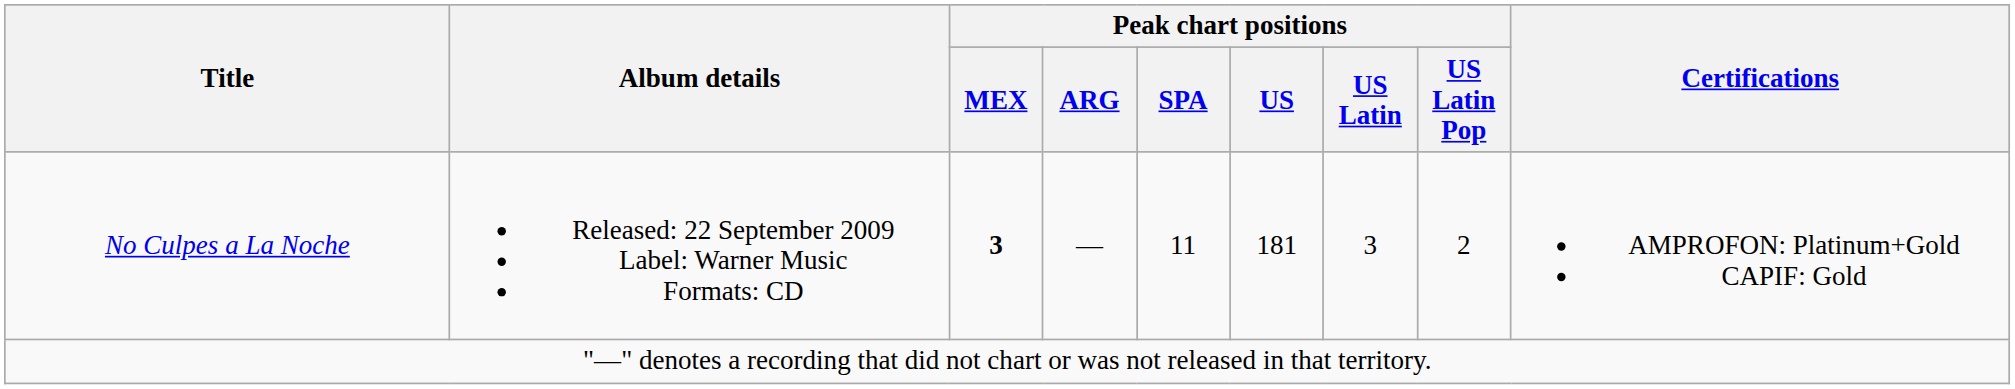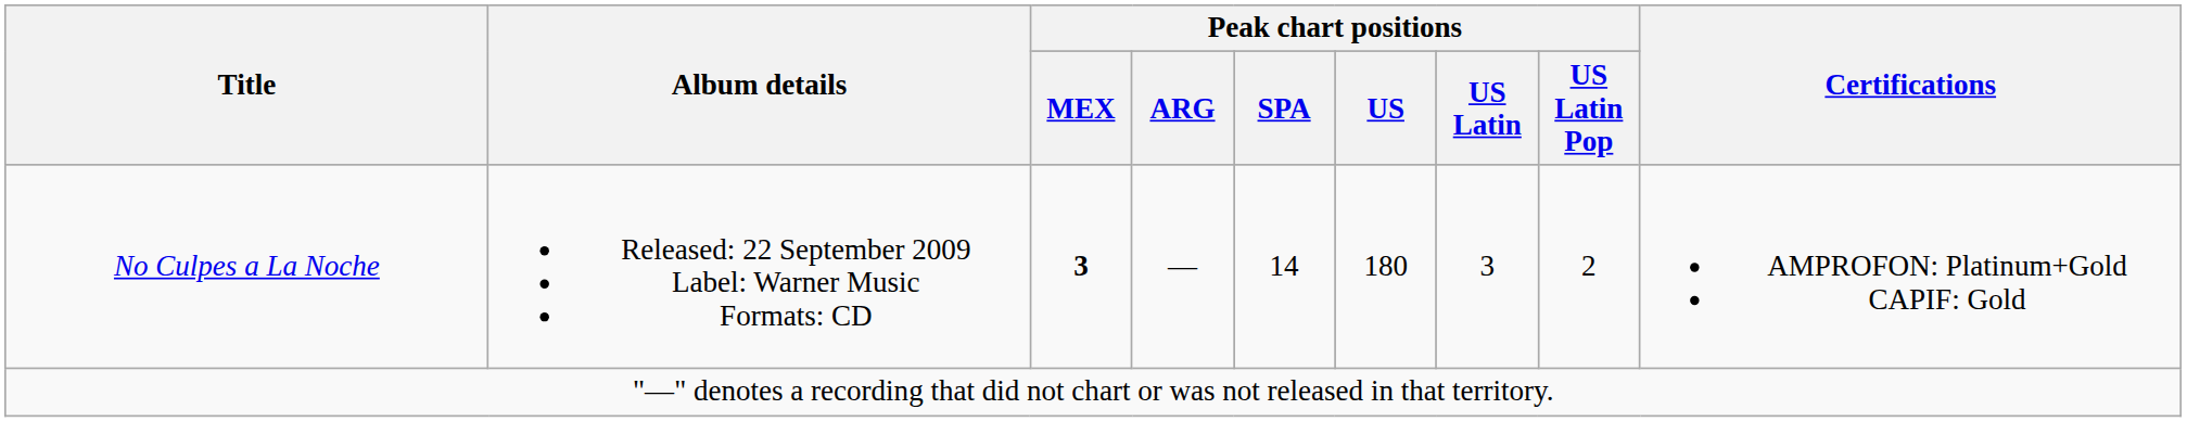 <table class="wikitable plainrowheaders" style="text-align:center;">
 <tr>
 <th scope="col" rowspan="2" style="width:16em;">Title</th>
 <th scope="col" rowspan="2" style="width:18em;">Album details</th>
 <th scope="col" colspan="6">Peak chart positions</th>
 <th scope="col" rowspan="2" style="width:18em;"><a href='#'>Certifications</a></th>
 </tr>
 <tr>
 <th scope="col" style="width:3em;font-size:100%;"><a href='#'>MEX</a><br></th>
 <th scope="col" style="width:3em;font-size:100%;"><a href='#'>ARG</a></th>
 <th scope="col" style="width:3em;font-size:100%;"><a href='#'>SPA</a><br></th>
 <th scope="col" style="width:3em;font-size:100%;"><a href='#'>US</a><br></th>
 <th scope="col" style="width:3em;font-size:100%;"><a href='#'>US<br>Latin</a><br></th>
 <th scope="col" style="width:3em;font-size:100%;"><a href='#'>US<br>Latin Pop</a><br></th>
 </tr>
 <tr>
 <td align="center"><em><a href='#'>No Culpes a La Noche</a></em></td>
 <td><br><ul><li>Released: 22 September 2009</li><li>Label: Warner Music</li><li>Formats: CD</li></ul></td>
 <td><strong>3</strong></td>
 <td>—</td>
-<td>11</td>
-<td>181</td>
+<td>14</td>
+<td>180</td>
 <td>3</td>
 <td>2</td>
 <td><br><ul><li>AMPROFON: Platinum+Gold</li><li>CAPIF: Gold</li></ul></td>
 </tr>
 <tr>
 <td colspan="14" style="font-size:100%">"—" denotes a recording that did not chart or was not released in that territory.</td>
 </tr>
 </table>
